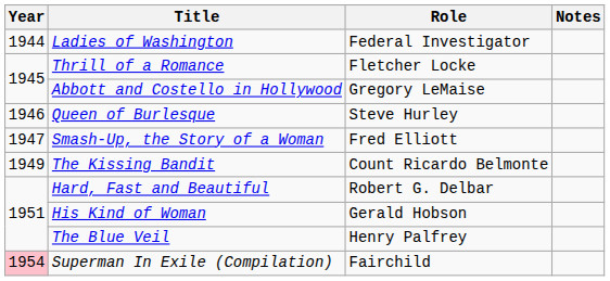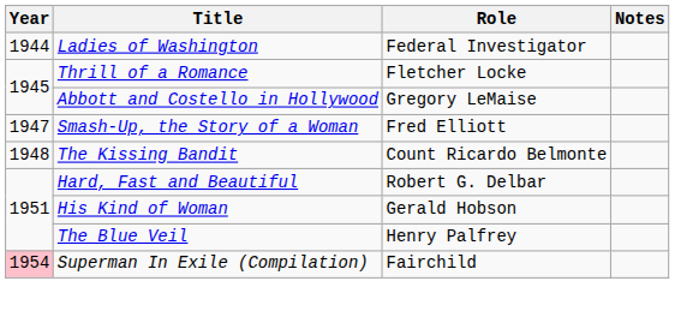 <table class="wikitable">
 <tr>
 <th>Year</th>
 <th>Title</th>
 <th>Role</th>
 <th>Notes</th>
 </tr>
 <tr>
 <td>1944</td>
 <td><em><a href='#'>Ladies of Washington</a></em></td>
 <td>Federal Investigator</td>
 <td></td>
 </tr>
 <tr>
 <td rowspan=2>1945</td>
 <td><em><a href='#'>Thrill of a Romance</a></em></td>
 <td>Fletcher Locke</td>
 <td></td>
 </tr>
 <tr>
 <td><em><a href='#'>Abbott and Costello in Hollywood</a></em></td>
 <td>Gregory LeMaise</td>
 <td></td>
 </tr>
 <tr>
-<td>1946</td>
-<td><em><a href='#'>Queen of Burlesque</a></em></td>
-<td>Steve Hurley</td>
-<td></td>
-</tr>
-<tr>
 <td>1947</td>
 <td><em><a href='#'>Smash-Up, the Story of a Woman</a></em></td>
 <td>Fred Elliott</td>
 <td></td>
 </tr>
 <tr>
-<td>1949</td>
+<td>1948</td>
 <td><em><a href='#'>The Kissing Bandit</a></em></td>
 <td>Count Ricardo Belmonte</td>
 <td></td>
 </tr>
 <tr>
 <td rowspan=3>1951</td>
 <td><em><a href='#'>Hard, Fast and Beautiful</a></em></td>
 <td>Robert G. Delbar</td>
 <td></td>
 </tr>
 <tr>
 <td><em><a href='#'>His Kind of Woman</a></em></td>
 <td>Gerald Hobson</td>
 <td></td>
 </tr>
 <tr>
 <td><em><a href='#'>The Blue Veil</a></em></td>
 <td>Henry Palfrey</td>
 <td></td>
 </tr>
 <tr>
 <td style="background: pink;">1954</td>
 <td><em>Superman In Exile (Compilation)</em></td>
 <td>Fairchild</td>
 <td></td>
 </tr>
 </table>
